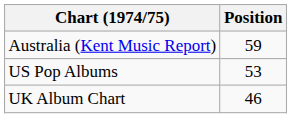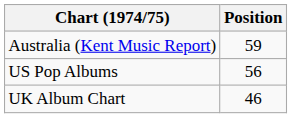 <table class="wikitable">
 <tr>
 <th>Chart (1974/75)</th>
 <th>Position</th>
 </tr>
 <tr>
 <td>Australia (<a href='#'>Kent Music Report</a>)</td>
 <td style="text-align:center;">59</td>
 </tr>
 <tr>
 <td>US Pop Albums</td>
-<td align="center">53</td>
+<td align="center">56</td>
 </tr>
 <tr>
 <td>UK Album Chart</td>
 <td align="center">46</td>
 </tr>
 </table>
